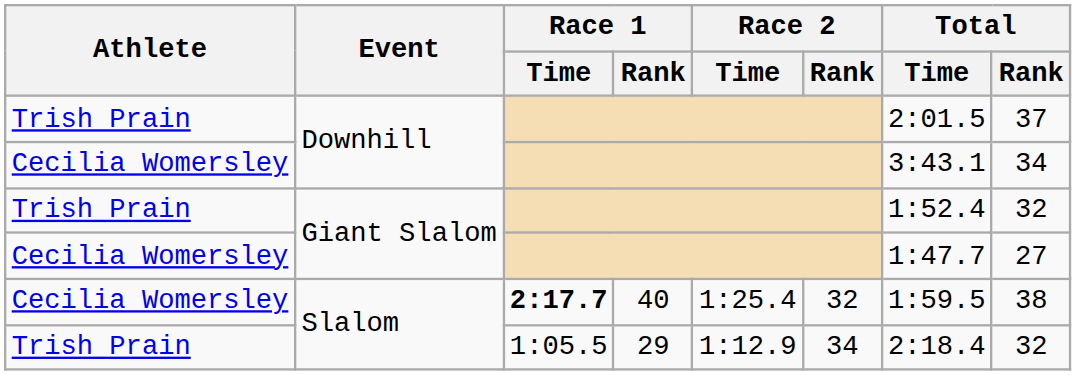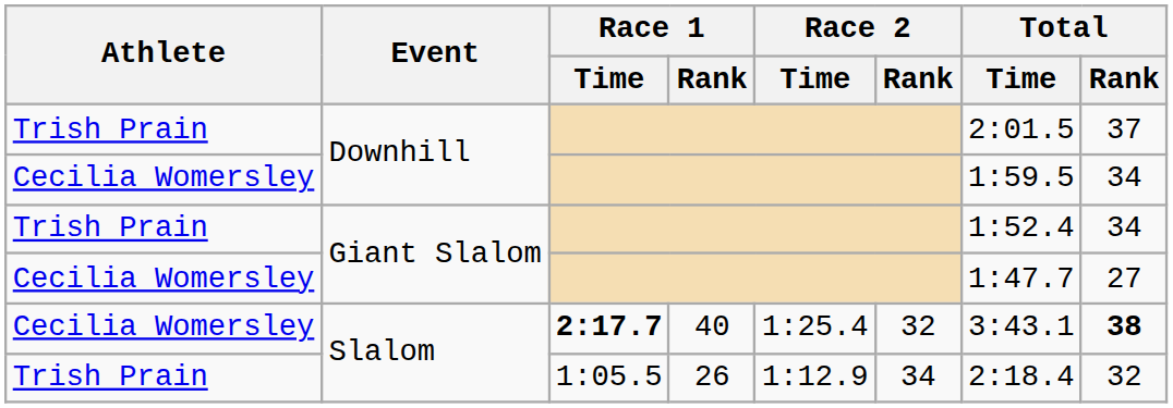 <table class="wikitable" style="font-size:90%">
 <tr>
 <th rowspan="2">Athlete</th>
 <th rowspan="2">Event</th>
 <th colspan="2">Race 1</th>
 <th colspan="2">Race 2</th>
 <th colspan="2">Total</th>
 </tr>
 <tr>
 <th>Time</th>
 <th>Rank</th>
 <th>Time</th>
 <th>Rank</th>
 <th>Time</th>
 <th>Rank</th>
 </tr>
 <tr>
 <td><a href='#'>Trish Prain</a></td>
 <td rowspan="2">Downhill</td>
 <td colspan="4" bgcolor="wheat"></td>
 <td align="center">2:01.5</td>
 <td align="center">37</td>
 </tr>
 <tr>
 <td><a href='#'>Cecilia Womersley</a></td>
 <td colspan="4" bgcolor="wheat"></td>
-<td align="center">3:43.1</td>
+<td align="center">1:59.5</td>
 <td align="center">34</td>
 </tr>
 <tr>
 <td><a href='#'>Trish Prain</a></td>
 <td rowspan="2">Giant Slalom</td>
 <td colspan="4" bgcolor="wheat"></td>
 <td align="center">1:52.4</td>
-<td align="center">32</td>
+<td align="center">34</td>
 </tr>
 <tr>
 <td><a href='#'>Cecilia Womersley</a></td>
 <td colspan="4" bgcolor="wheat"></td>
 <td align="center">1:47.7</td>
 <td align="center">27</td>
 </tr>
 <tr>
 <td><a href='#'>Cecilia Womersley</a></td>
 <td rowspan="2">Slalom</td>
 <td align="center"><strong>2:17.7</strong></td>
 <td align="center">40</td>
 <td align="center">1:25.4</td>
 <td align="center">32</td>
-<td align="center">1:59.5</td>
-<td align="center">38</td>
+<td align="center">3:43.1</td>
+<td align="center"><strong>38</strong></td>
 </tr>
 <tr>
 <td><a href='#'>Trish Prain</a></td>
 <td align="center">1:05.5</td>
-<td align="center">29</td>
+<td align="center">26</td>
 <td align="center">1:12.9</td>
 <td align="center">34</td>
 <td align="center">2:18.4</td>
 <td align="center">32</td>
 </tr>
 </table>
